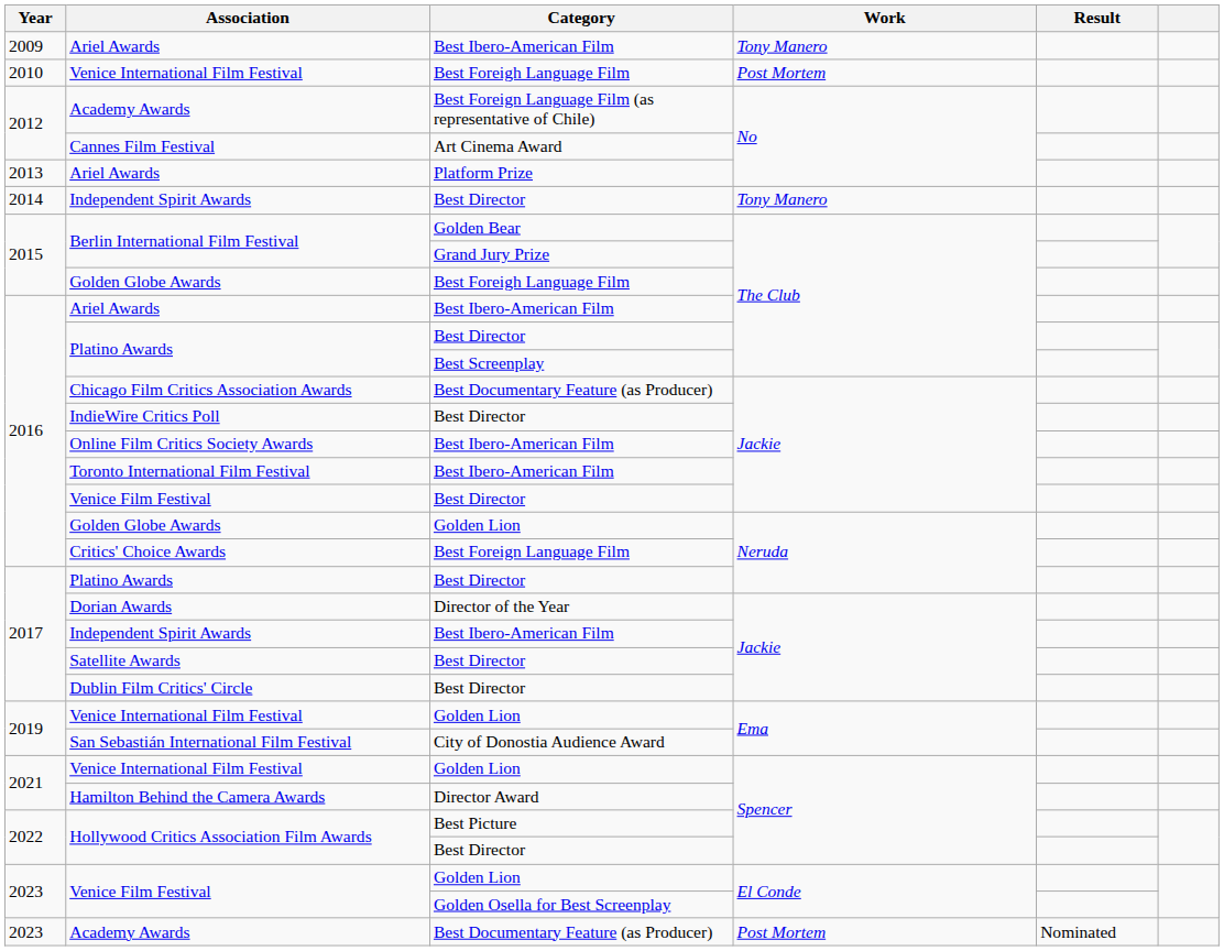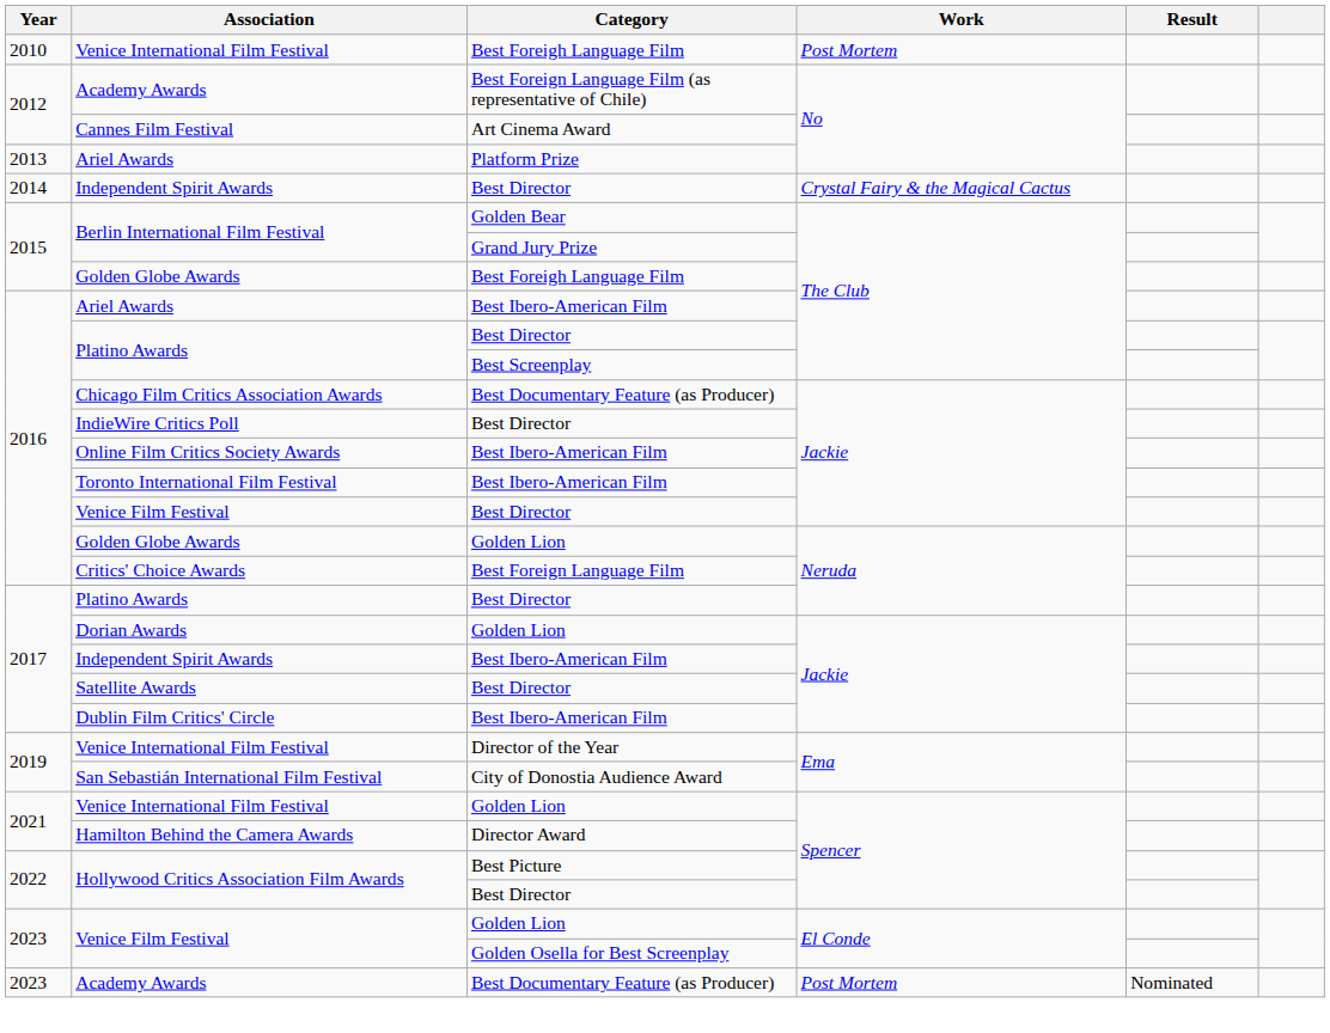 <table class="wikitable" style="width:90%;">
 <tr>
 <th width=5%>Year</th>
 <th style="width:30%;">Association</th>
 <th style="width:25%;">Category</th>
 <th style="width:25%;">Work</th>
 <th style="width:10%;">Result</th>
 <th width=5%></th>
-</tr>
-<tr>
-<td>2009</td>
-<td><a href='#'>Ariel Awards</a></td>
-<td><a href='#'>Best Ibero-American Film</a></td>
-<td><em><a href='#'>Tony Manero</a></em></td>
-<td></td>
-<td></td>
 </tr>
 <tr>
 <td>2010</td>
 <td><a href='#'>Venice International Film Festival</a></td>
 <td><a href='#'>Best Foreigh Language Film</a></td>
 <td><em><a href='#'>Post Mortem</a></em></td>
 <td></td>
 <td></td>
 </tr>
 <tr>
 <td rowspan="2">2012</td>
 <td><a href='#'>Academy Awards</a></td>
 <td><a href='#'>Best Foreign Language Film</a> (as representative of Chile)</td>
 <td rowspan="3"><em><a href='#'>No</a></em></td>
 <td></td>
 <td></td>
 </tr>
 <tr>
 <td><a href='#'>Cannes Film Festival</a></td>
 <td>Art Cinema Award</td>
 <td></td>
 <td></td>
 </tr>
 <tr>
 <td>2013</td>
 <td><a href='#'>Ariel Awards</a></td>
 <td><a href='#'>Platform Prize</a></td>
 <td></td>
 <td></td>
 </tr>
 <tr>
 <td>2014</td>
 <td><a href='#'>Independent Spirit Awards</a></td>
 <td><a href='#'>Best Director</a></td>
-<td><em><a href='#'>Tony Manero</a></em></td>
+<td><em><a href='#'>Crystal Fairy & the Magical Cactus</a></em></td>
 <td></td>
 <td></td>
 </tr>
 <tr>
 <td rowspan="3">2015</td>
 <td rowspan="2"><a href='#'>Berlin International Film Festival</a></td>
 <td><a href='#'>Golden Bear</a></td>
 <td rowspan="6"><em><a href='#'>The Club</a></em></td>
 <td></td>
 <td rowspan="2"></td>
 </tr>
 <tr>
 <td><a href='#'>Grand Jury Prize</a></td>
 <td></td>
 </tr>
 <tr>
 <td><a href='#'>Golden Globe Awards</a></td>
 <td><a href='#'>Best Foreigh Language Film</a></td>
 <td></td>
 <td></td>
 </tr>
 <tr>
 <td rowspan="10">2016</td>
 <td><a href='#'>Ariel Awards</a></td>
 <td><a href='#'>Best Ibero-American Film</a></td>
 <td></td>
 <td></td>
 </tr>
 <tr>
 <td rowspan="2"><a href='#'>Platino Awards</a></td>
 <td><a href='#'>Best Director</a></td>
 <td></td>
 <td rowspan="2"></td>
 </tr>
 <tr>
 <td><a href='#'>Best Screenplay</a></td>
 <td></td>
 </tr>
 <tr>
 <td><a href='#'>Chicago Film Critics Association Awards</a></td>
 <td><a href='#'>Best Documentary Feature</a> (as Producer)</td>
 <td rowspan="5"><em><a href='#'>Jackie</a></em></td>
 <td></td>
 <td></td>
 </tr>
 <tr>
 <td><a href='#'>IndieWire Critics Poll</a></td>
 <td>Best Director</td>
 <td></td>
 <td></td>
 </tr>
 <tr>
 <td><a href='#'>Online Film Critics Society Awards</a></td>
 <td><a href='#'>Best Ibero-American Film</a></td>
 <td></td>
 <td></td>
 </tr>
 <tr>
 <td><a href='#'>Toronto International Film Festival</a></td>
 <td><a href='#'>Best Ibero-American Film</a></td>
 <td></td>
 <td></td>
 </tr>
 <tr>
 <td><a href='#'>Venice Film Festival</a></td>
 <td><a href='#'>Best Director</a></td>
 <td></td>
 <td></td>
 </tr>
 <tr>
 <td><a href='#'>Golden Globe Awards</a></td>
 <td><a href='#'>Golden Lion</a></td>
 <td rowspan="3"><em><a href='#'>Neruda</a></em></td>
 <td></td>
 <td></td>
 </tr>
 <tr>
 <td><a href='#'>Critics' Choice Awards</a></td>
 <td><a href='#'>Best Foreign Language Film</a></td>
 <td></td>
 <td></td>
 </tr>
 <tr>
 <td rowspan="5">2017</td>
 <td><a href='#'>Platino Awards</a></td>
 <td><a href='#'>Best Director</a></td>
 <td></td>
 <td></td>
 </tr>
 <tr>
 <td><a href='#'>Dorian Awards</a></td>
-<td>Director of the Year</td>
+<td><a href='#'>Golden Lion</a></td>
 <td rowspan="4"><em><a href='#'>Jackie</a></em></td>
 <td></td>
 <td></td>
 </tr>
 <tr>
 <td><a href='#'>Independent Spirit Awards</a></td>
 <td><a href='#'>Best Ibero-American Film</a></td>
 <td></td>
 <td></td>
 </tr>
 <tr>
 <td><a href='#'>Satellite Awards</a></td>
 <td><a href='#'>Best Director</a></td>
 <td></td>
 <td></td>
 </tr>
 <tr>
 <td><a href='#'>Dublin Film Critics' Circle</a></td>
-<td>Best Director</td>
+<td><a href='#'>Best Ibero-American Film</a></td>
 <td></td>
 <td></td>
 </tr>
 <tr>
 <td rowspan="2">2019</td>
 <td><a href='#'>Venice International Film Festival</a></td>
-<td><a href='#'>Golden Lion</a></td>
+<td>Director of the Year</td>
 <td rowspan="2"><em><a href='#'>Ema</a></em></td>
 <td></td>
 <td></td>
 </tr>
 <tr>
 <td><a href='#'>San Sebastián International Film Festival</a></td>
 <td>City of Donostia Audience Award</td>
 <td></td>
 <td></td>
 </tr>
 <tr>
 <td rowspan="2">2021</td>
 <td><a href='#'>Venice International Film Festival</a></td>
 <td><a href='#'>Golden Lion</a></td>
 <td rowspan="4"><em><a href='#'>Spencer</a></em></td>
 <td></td>
 <td></td>
 </tr>
 <tr>
 <td><a href='#'>Hamilton Behind the Camera Awards</a></td>
 <td>Director Award</td>
 <td></td>
 <td></td>
 </tr>
 <tr>
 <td rowspan="2">2022</td>
 <td rowspan="2"><a href='#'>Hollywood Critics Association Film Awards</a></td>
 <td>Best Picture</td>
 <td></td>
 <td rowspan="2"></td>
 </tr>
 <tr>
 <td>Best Director</td>
 <td></td>
 </tr>
 <tr>
 <td rowspan="2">2023</td>
 <td rowspan="2"><a href='#'>Venice Film Festival</a></td>
 <td><a href='#'>Golden Lion</a></td>
 <td rowspan="2"><em><a href='#'>El Conde</a></em></td>
 <td></td>
 <td rowspan="2"></td>
 </tr>
 <tr>
 <td><a href='#'>Golden Osella for Best Screenplay</a></td>
 <td></td>
 </tr>
 <tr>
 <td>2023</td>
 <td><a href='#'>Academy Awards</a></td>
 <td><a href='#'>Best Documentary Feature</a> (as Producer)</td>
 <td><em><a href='#'>Post Mortem</a></em></td>
 <td>Nominated</td>
 <td></td>
 </tr>
 </table>
